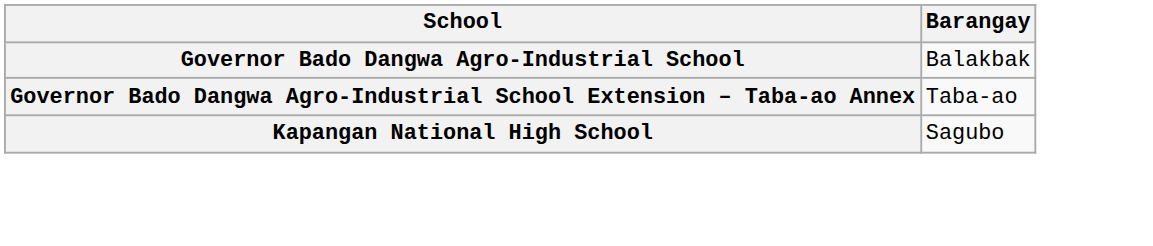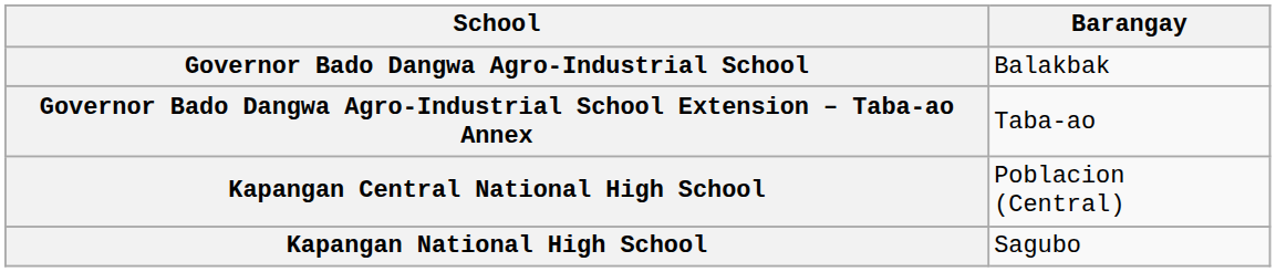 <table class="wikitable collapsible sortable collapsed plainrowheaders" style="font-size:90%;">
 <tr>
 <th scope="col">School</th>
 <th scope="col">Barangay</th>
 </tr>
 <tr>
 <th scope="row">Governor Bado Dangwa Agro-Industrial School</th>
 <td>Balakbak</td>
 </tr>
 <tr>
 <th scope="row">Governor Bado Dangwa Agro-Industrial School Extension – Taba-ao Annex</th>
 <td>Taba-ao</td>
 </tr>
 <tr>
+<th scope="row">Kapangan Central National High School</th>
+<td>Poblacion (Central)</td>
+</tr>
+<tr>
 <th scope="row">Kapangan National High School</th>
 <td>Sagubo</td>
 </tr>
 </table>
